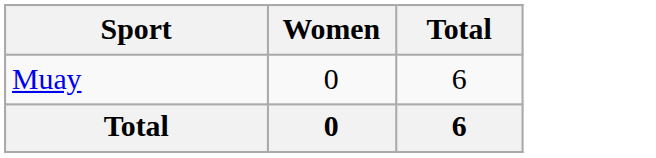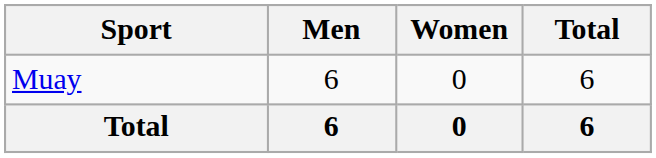 <table class="wikitable sortable" style="font-size:90%; text-align:center;">
 <tr>
 <th width=120>Sport</th>
+<th width=55>Men</th>
 <th width=55>Women</th>
 <th width=55>Total</th>
 </tr>
 <tr>
 <td align=left><a href='#'>Muay</a></td>
+<td>6</td>
 <td>0</td>
 <td>6</td>
 </tr>
 <tr class="sortbottom">
 <th>Total</th>
+<th>6</th>
 <th>0</th>
 <th>6</th>
 </tr>
 </table>
